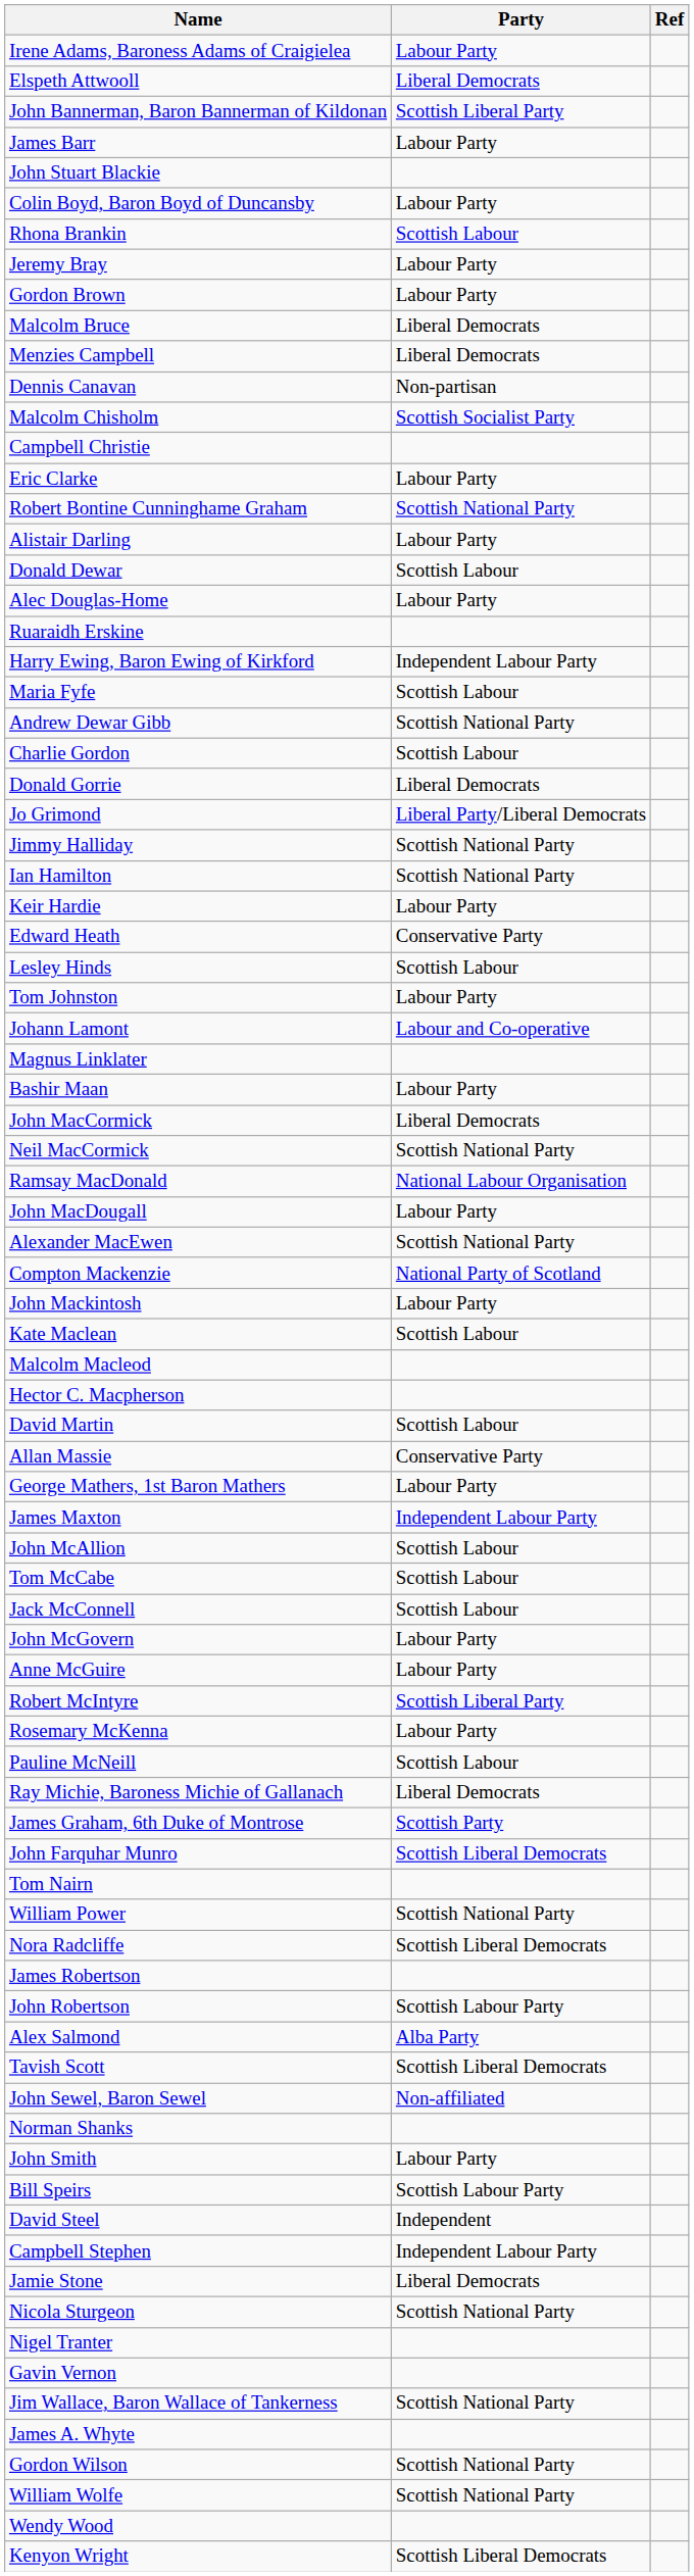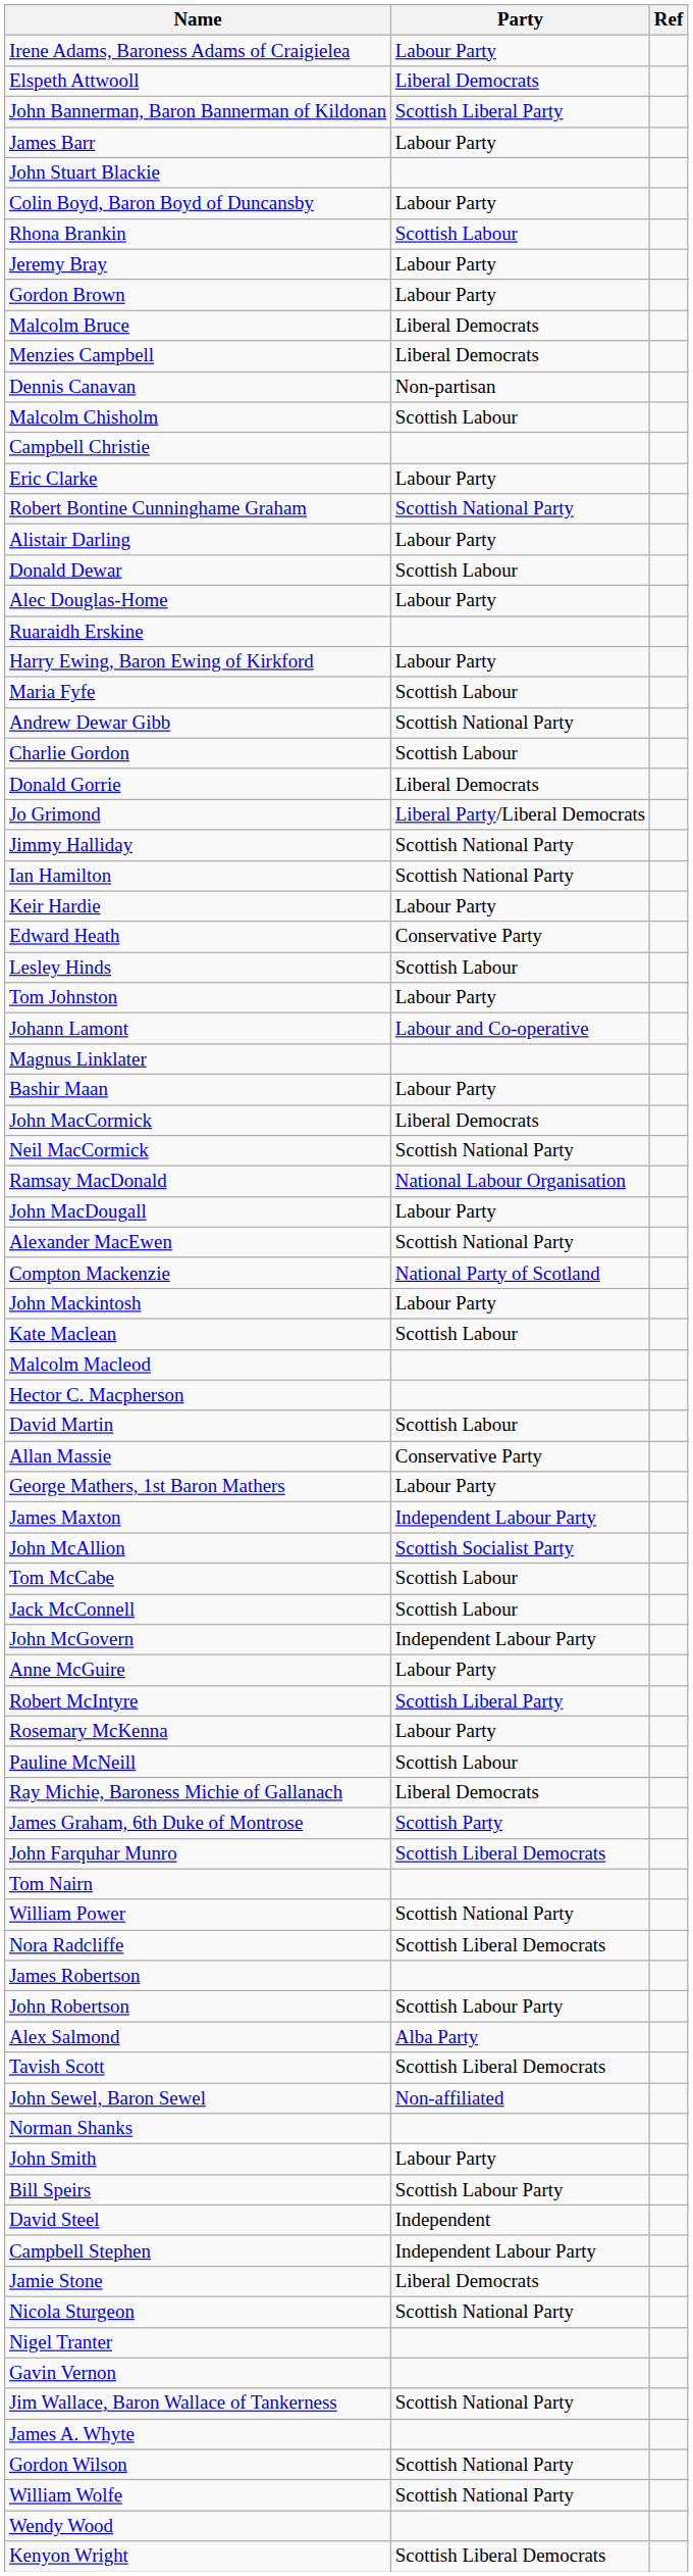 <table class="wikitable sortable">
 <tr>
 <th>Name</th>
 <th>Party</th>
 <th class="unsortable">Ref</th>
 </tr>
 <tr>
 <td><a href='#'>Irene Adams, Baroness Adams of Craigielea</a></td>
 <td><a href='#'>Labour Party</a></td>
 <td></td>
 </tr>
 <tr>
 <td><a href='#'>Elspeth Attwooll</a></td>
 <td><a href='#'>Liberal Democrats</a></td>
 <td></td>
 </tr>
 <tr>
 <td><a href='#'>John Bannerman, Baron Bannerman of Kildonan</a></td>
 <td><a href='#'>Scottish Liberal Party</a></td>
 <td></td>
 </tr>
 <tr>
 <td><a href='#'>James Barr</a></td>
 <td>Labour Party</td>
 <td></td>
 </tr>
 <tr>
 <td><a href='#'>John Stuart Blackie</a></td>
 <td></td>
 <td></td>
 </tr>
 <tr>
 <td><a href='#'>Colin Boyd, Baron Boyd of Duncansby</a></td>
 <td>Labour Party</td>
 <td></td>
 </tr>
 <tr>
 <td><a href='#'>Rhona Brankin</a></td>
 <td><a href='#'>Scottish Labour</a></td>
 <td></td>
 </tr>
 <tr>
 <td><a href='#'>Jeremy Bray</a></td>
 <td>Labour Party</td>
 <td></td>
 </tr>
 <tr>
 <td><a href='#'>Gordon Brown</a></td>
 <td>Labour Party</td>
 <td></td>
 </tr>
 <tr>
 <td><a href='#'>Malcolm Bruce</a></td>
 <td>Liberal Democrats</td>
 <td></td>
 </tr>
 <tr>
 <td><a href='#'>Menzies Campbell</a></td>
 <td>Liberal Democrats</td>
 <td></td>
 </tr>
 <tr>
 <td><a href='#'>Dennis Canavan</a></td>
 <td>Non-partisan</td>
 <td></td>
 </tr>
 <tr>
 <td><a href='#'>Malcolm Chisholm</a></td>
-<td><a href='#'>Scottish Socialist Party</a></td>
+<td>Scottish Labour</td>
 <td></td>
 </tr>
 <tr>
 <td><a href='#'>Campbell Christie</a></td>
 <td></td>
 <td></td>
 </tr>
 <tr>
 <td><a href='#'>Eric Clarke</a></td>
 <td>Labour Party</td>
 <td></td>
 </tr>
 <tr>
 <td><a href='#'>Robert Bontine Cunninghame Graham</a></td>
 <td><a href='#'>Scottish National Party</a></td>
 <td></td>
 </tr>
 <tr>
 <td><a href='#'>Alistair Darling</a></td>
 <td>Labour Party</td>
 <td></td>
 </tr>
 <tr>
 <td><a href='#'>Donald Dewar</a></td>
 <td>Scottish Labour</td>
 <td></td>
 </tr>
 <tr>
 <td><a href='#'>Alec Douglas-Home</a></td>
 <td>Labour Party</td>
 <td></td>
 </tr>
 <tr>
 <td><a href='#'>Ruaraidh Erskine</a></td>
 <td></td>
 <td></td>
 </tr>
 <tr>
 <td><a href='#'>Harry Ewing, Baron Ewing of Kirkford</a></td>
-<td>Independent Labour Party</td>
+<td>Labour Party</td>
 <td></td>
 </tr>
 <tr>
 <td><a href='#'>Maria Fyfe</a></td>
 <td>Scottish Labour</td>
 <td></td>
 </tr>
 <tr>
 <td><a href='#'>Andrew Dewar Gibb</a></td>
 <td>Scottish National Party</td>
 <td></td>
 </tr>
 <tr>
 <td><a href='#'>Charlie Gordon</a></td>
 <td>Scottish Labour</td>
 <td></td>
 </tr>
 <tr>
 <td><a href='#'>Donald Gorrie</a></td>
 <td>Liberal Democrats</td>
 <td></td>
 </tr>
 <tr>
 <td><a href='#'>Jo Grimond</a></td>
 <td><a href='#'>Liberal Party</a>/Liberal Democrats</td>
 <td></td>
 </tr>
 <tr>
 <td><a href='#'>Jimmy Halliday</a></td>
 <td>Scottish National Party</td>
 <td></td>
 </tr>
 <tr>
 <td><a href='#'>Ian Hamilton</a></td>
 <td>Scottish National Party</td>
 <td></td>
 </tr>
 <tr>
 <td><a href='#'>Keir Hardie</a></td>
 <td>Labour Party</td>
 <td></td>
 </tr>
 <tr>
 <td><a href='#'>Edward Heath</a></td>
 <td>Conservative Party</td>
 <td></td>
 </tr>
 <tr>
 <td><a href='#'>Lesley Hinds</a></td>
 <td>Scottish Labour</td>
 <td></td>
 </tr>
 <tr>
 <td><a href='#'>Tom Johnston</a></td>
 <td>Labour Party</td>
 <td></td>
 </tr>
 <tr>
 <td><a href='#'>Johann Lamont</a></td>
 <td><a href='#'>Labour and Co-operative</a></td>
 <td></td>
 </tr>
 <tr>
 <td><a href='#'>Magnus Linklater</a></td>
 <td></td>
 <td></td>
 </tr>
 <tr>
 <td><a href='#'>Bashir Maan</a></td>
 <td>Labour Party</td>
 <td></td>
 </tr>
 <tr>
 <td><a href='#'>John MacCormick</a></td>
 <td>Liberal Democrats</td>
 <td></td>
 </tr>
 <tr>
 <td><a href='#'>Neil MacCormick</a></td>
 <td>Scottish National Party</td>
 <td></td>
 </tr>
 <tr>
 <td><a href='#'>Ramsay MacDonald</a></td>
 <td><a href='#'>National Labour Organisation</a></td>
 <td></td>
 </tr>
 <tr>
 <td><a href='#'>John MacDougall</a></td>
 <td>Labour Party</td>
 <td></td>
 </tr>
 <tr>
 <td><a href='#'>Alexander MacEwen</a></td>
 <td>Scottish National Party</td>
 <td></td>
 </tr>
 <tr>
 <td><a href='#'>Compton Mackenzie</a></td>
 <td><a href='#'>National Party of Scotland</a></td>
 <td></td>
 </tr>
 <tr>
 <td><a href='#'>John Mackintosh</a></td>
 <td>Labour Party</td>
 <td></td>
 </tr>
 <tr>
 <td><a href='#'>Kate Maclean</a></td>
 <td>Scottish Labour</td>
 <td></td>
 </tr>
 <tr>
 <td><a href='#'>Malcolm Macleod</a></td>
 <td></td>
 <td></td>
 </tr>
 <tr>
 <td><a href='#'>Hector C. Macpherson</a></td>
 <td></td>
 <td></td>
 </tr>
 <tr>
 <td><a href='#'>David Martin</a></td>
 <td>Scottish Labour</td>
 <td></td>
 </tr>
 <tr>
 <td><a href='#'>Allan Massie</a></td>
 <td>Conservative Party</td>
 <td></td>
 </tr>
 <tr>
 <td><a href='#'>George Mathers, 1st Baron Mathers</a></td>
 <td>Labour Party</td>
 <td></td>
 </tr>
 <tr>
 <td><a href='#'>James Maxton</a></td>
 <td><a href='#'>Independent Labour Party</a></td>
 <td></td>
 </tr>
 <tr>
 <td><a href='#'>John McAllion</a></td>
-<td>Scottish Labour</td>
+<td><a href='#'>Scottish Socialist Party</a></td>
 <td></td>
 </tr>
 <tr>
 <td><a href='#'>Tom McCabe</a></td>
 <td>Scottish Labour</td>
 <td></td>
 </tr>
 <tr>
 <td><a href='#'>Jack McConnell</a></td>
 <td>Scottish Labour</td>
 <td></td>
 </tr>
 <tr>
 <td><a href='#'>John McGovern</a></td>
-<td>Labour Party</td>
+<td>Independent Labour Party</td>
 <td></td>
 </tr>
 <tr>
 <td><a href='#'>Anne McGuire</a></td>
 <td>Labour Party</td>
 <td></td>
 </tr>
 <tr>
 <td><a href='#'>Robert McIntyre</a></td>
 <td><a href='#'>Scottish Liberal Party</a></td>
 <td></td>
 </tr>
 <tr>
 <td><a href='#'>Rosemary McKenna</a></td>
 <td>Labour Party</td>
 <td></td>
 </tr>
 <tr>
 <td><a href='#'>Pauline McNeill</a></td>
 <td>Scottish Labour</td>
 <td></td>
 </tr>
 <tr>
 <td><a href='#'>Ray Michie, Baroness Michie of Gallanach</a></td>
 <td>Liberal Democrats</td>
 <td></td>
 </tr>
 <tr>
 <td><a href='#'>James Graham, 6th Duke of Montrose</a></td>
 <td><a href='#'>Scottish Party</a></td>
 <td></td>
 </tr>
 <tr>
 <td><a href='#'>John Farquhar Munro</a></td>
 <td><a href='#'>Scottish Liberal Democrats</a></td>
 <td></td>
 </tr>
 <tr>
 <td><a href='#'>Tom Nairn</a></td>
 <td></td>
 <td></td>
 </tr>
 <tr>
 <td><a href='#'>William Power</a></td>
 <td>Scottish National Party</td>
 <td></td>
 </tr>
 <tr>
 <td><a href='#'>Nora Radcliffe</a></td>
 <td>Scottish Liberal Democrats</td>
 <td></td>
 </tr>
 <tr>
 <td><a href='#'>James Robertson</a></td>
 <td></td>
 <td></td>
 </tr>
 <tr>
 <td><a href='#'>John Robertson</a></td>
 <td>Scottish Labour Party</td>
 <td></td>
 </tr>
 <tr>
 <td><a href='#'>Alex Salmond</a></td>
 <td><a href='#'>Alba Party</a></td>
 <td></td>
 </tr>
 <tr>
 <td><a href='#'>Tavish Scott</a></td>
 <td>Scottish Liberal Democrats</td>
 <td></td>
 </tr>
 <tr>
 <td><a href='#'>John Sewel, Baron Sewel</a></td>
 <td><a href='#'>Non-affiliated</a></td>
 <td></td>
 </tr>
 <tr>
 <td><a href='#'>Norman Shanks</a></td>
 <td></td>
 <td></td>
 </tr>
 <tr>
 <td><a href='#'>John Smith</a></td>
 <td>Labour Party</td>
 <td></td>
 </tr>
 <tr>
 <td><a href='#'>Bill Speirs</a></td>
 <td>Scottish Labour Party</td>
 <td></td>
 </tr>
 <tr>
 <td><a href='#'>David Steel</a></td>
 <td>Independent</td>
 <td></td>
 </tr>
 <tr>
 <td><a href='#'>Campbell Stephen</a></td>
 <td>Independent Labour Party</td>
 <td></td>
 </tr>
 <tr>
 <td><a href='#'>Jamie Stone</a></td>
 <td>Liberal Democrats</td>
 <td></td>
 </tr>
 <tr>
 <td><a href='#'>Nicola Sturgeon</a></td>
 <td>Scottish National Party</td>
 <td></td>
 </tr>
 <tr>
 <td><a href='#'>Nigel Tranter</a></td>
 <td></td>
 <td></td>
 </tr>
 <tr>
 <td><a href='#'>Gavin Vernon</a></td>
 <td></td>
 <td></td>
 </tr>
 <tr>
 <td><a href='#'>Jim Wallace, Baron Wallace of Tankerness</a></td>
 <td>Scottish National Party</td>
 <td></td>
 </tr>
 <tr>
 <td><a href='#'>James A. Whyte</a></td>
 <td></td>
 <td></td>
 </tr>
 <tr>
 <td><a href='#'>Gordon Wilson</a></td>
 <td>Scottish National Party</td>
 <td></td>
 </tr>
 <tr>
 <td><a href='#'>William Wolfe</a></td>
 <td>Scottish National Party</td>
 <td></td>
 </tr>
 <tr>
 <td><a href='#'>Wendy Wood</a></td>
 <td></td>
 <td></td>
 </tr>
 <tr>
 <td><a href='#'>Kenyon Wright</a></td>
 <td>Scottish Liberal Democrats</td>
 <td></td>
 </tr>
 </table>
